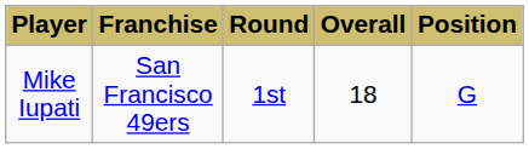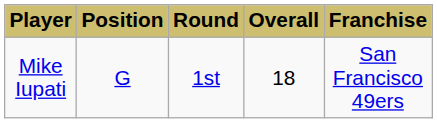 <table class="wikitable" width="50%">
 <tr align="center"  style="background:#CEBE70;color:black;">
 <td><strong>Player</strong></td>
-<td><strong>Franchise</strong></td>
+<td><strong>Position</strong></td>
 <td><strong>Round</strong></td>
 <td><strong>Overall</strong></td>
-<td><strong>Position</strong></td>
+<td><strong>Franchise</strong></td>
 </tr>
 <tr align="center" bgcolor="">
 <td><a href='#'>Mike Iupati</a></td>
-<td><a href='#'>San Francisco 49ers</a></td>
+<td><a href='#'>G</a></td>
 <td><a href='#'>1st</a></td>
 <td>18</td>
-<td><a href='#'>G</a></td>
+<td><a href='#'>San Francisco 49ers</a></td>
 </tr>
 </table>
